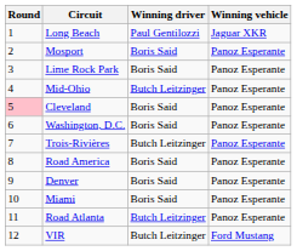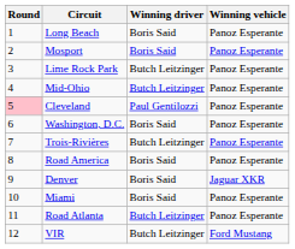 <table class="wikitable" style="font-size: 90%;">
 <tr>
 <th>Round</th>
 <th>Circuit</th>
 <th>Winning driver</th>
 <th>Winning vehicle</th>
 </tr>
 <tr>
 <td>1</td>
 <td><a href='#'>Long Beach</a></td>
-<td> <a href='#'>Paul Gentilozzi</a></td>
-<td><a href='#'>Jaguar XKR</a></td>
+<td> Boris Said</td>
+<td>Panoz Esperante</td>
 </tr>
 <tr>
 <td>2</td>
 <td><a href='#'>Mosport</a></td>
 <td> <a href='#'>Boris Said</a></td>
 <td><a href='#'>Panoz Esperante</a></td>
 </tr>
 <tr>
 <td>3</td>
 <td><a href='#'>Lime Rock Park</a></td>
-<td> Boris Said</td>
+<td> Butch Leitzinger</td>
 <td>Panoz Esperante</td>
 </tr>
 <tr>
 <td>4</td>
 <td><a href='#'>Mid-Ohio</a></td>
 <td> <a href='#'>Butch Leitzinger</a></td>
 <td>Panoz Esperante</td>
 </tr>
 <tr>
 <td style="background: pink;">5</td>
 <td><a href='#'>Cleveland</a></td>
-<td> Boris Said</td>
+<td> <a href='#'>Paul Gentilozzi</a></td>
 <td>Panoz Esperante</td>
 </tr>
 <tr>
 <td>6</td>
 <td><a href='#'>Washington, D.C.</a></td>
 <td> Boris Said</td>
 <td>Panoz Esperante</td>
 </tr>
 <tr>
 <td>7</td>
 <td><a href='#'>Trois-Rivières</a></td>
 <td> Butch Leitzinger</td>
 <td><a href='#'>Panoz Esperante</a></td>
 </tr>
 <tr>
 <td>8</td>
 <td><a href='#'>Road America</a></td>
 <td> Boris Said</td>
 <td>Panoz Esperante</td>
 </tr>
 <tr>
 <td>9</td>
 <td><a href='#'>Denver</a></td>
 <td> Boris Said</td>
-<td>Panoz Esperante</td>
+<td><a href='#'>Jaguar XKR</a></td>
 </tr>
 <tr>
 <td>10</td>
 <td><a href='#'>Miami</a></td>
 <td> Boris Said</td>
 <td>Panoz Esperante</td>
 </tr>
 <tr>
 <td>11</td>
 <td><a href='#'>Road Atlanta</a></td>
 <td> <a href='#'>Butch Leitzinger</a></td>
 <td>Panoz Esperante</td>
 </tr>
 <tr>
 <td>12</td>
 <td><a href='#'>VIR</a></td>
 <td> Butch Leitzinger</td>
 <td><a href='#'>Ford Mustang</a></td>
 </tr>
 </table>
